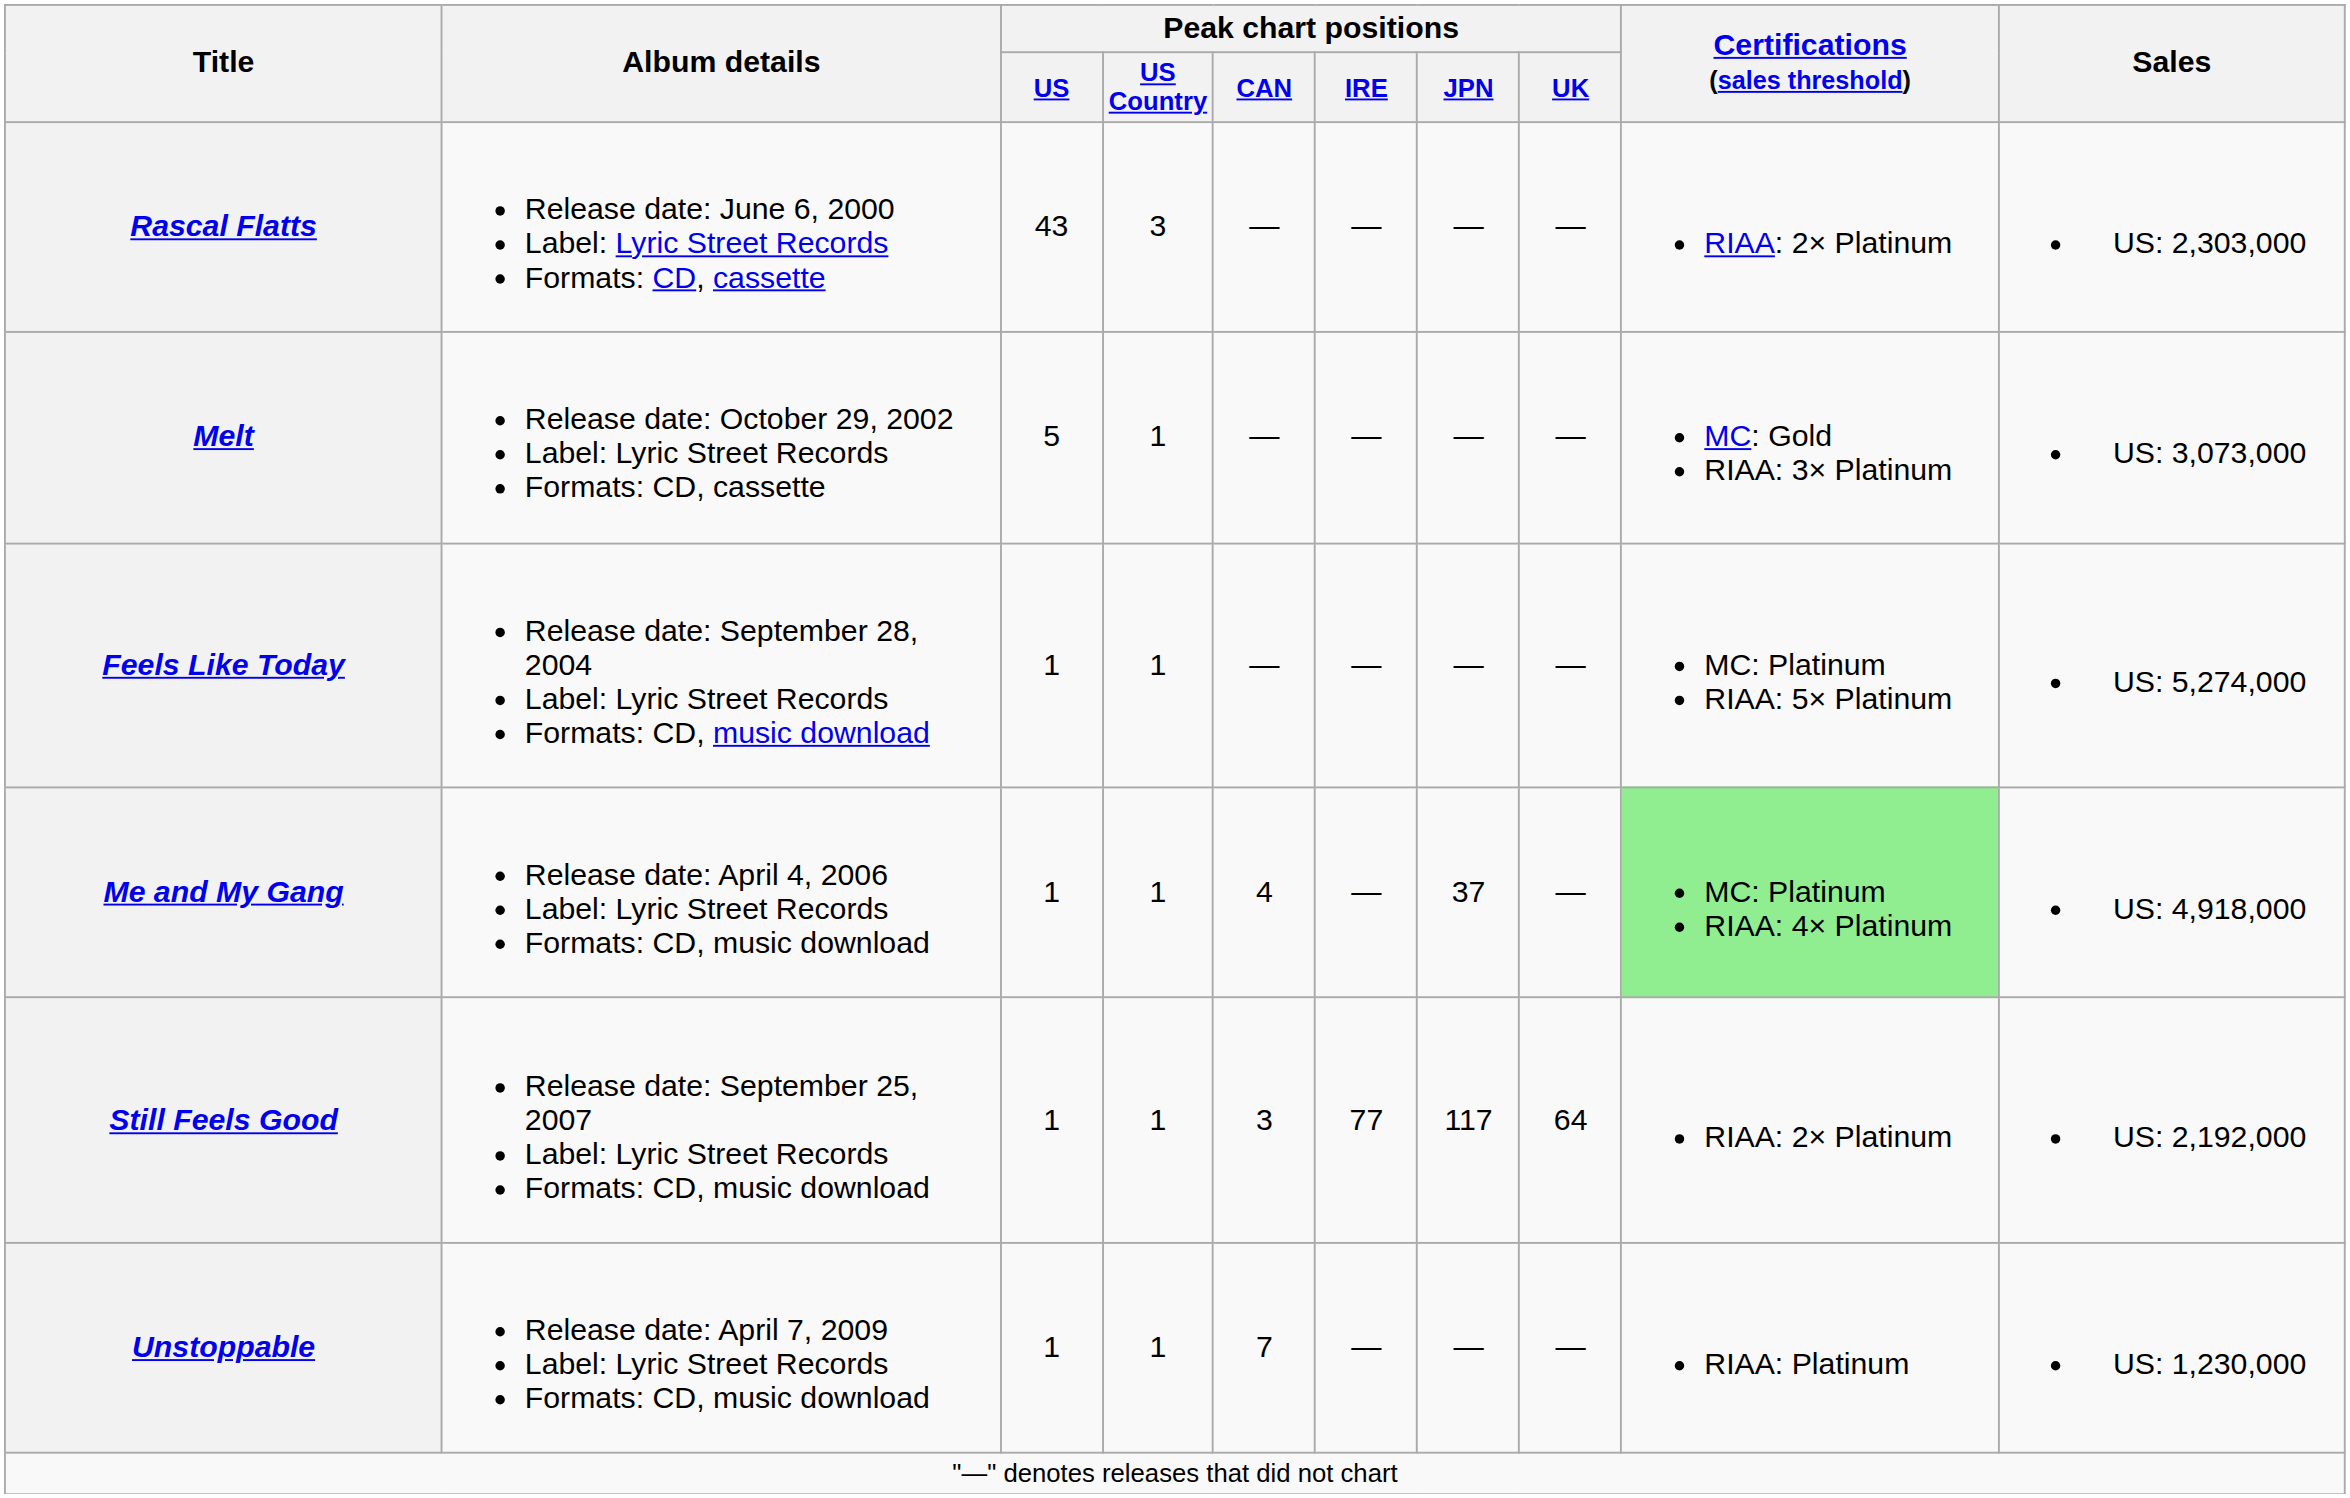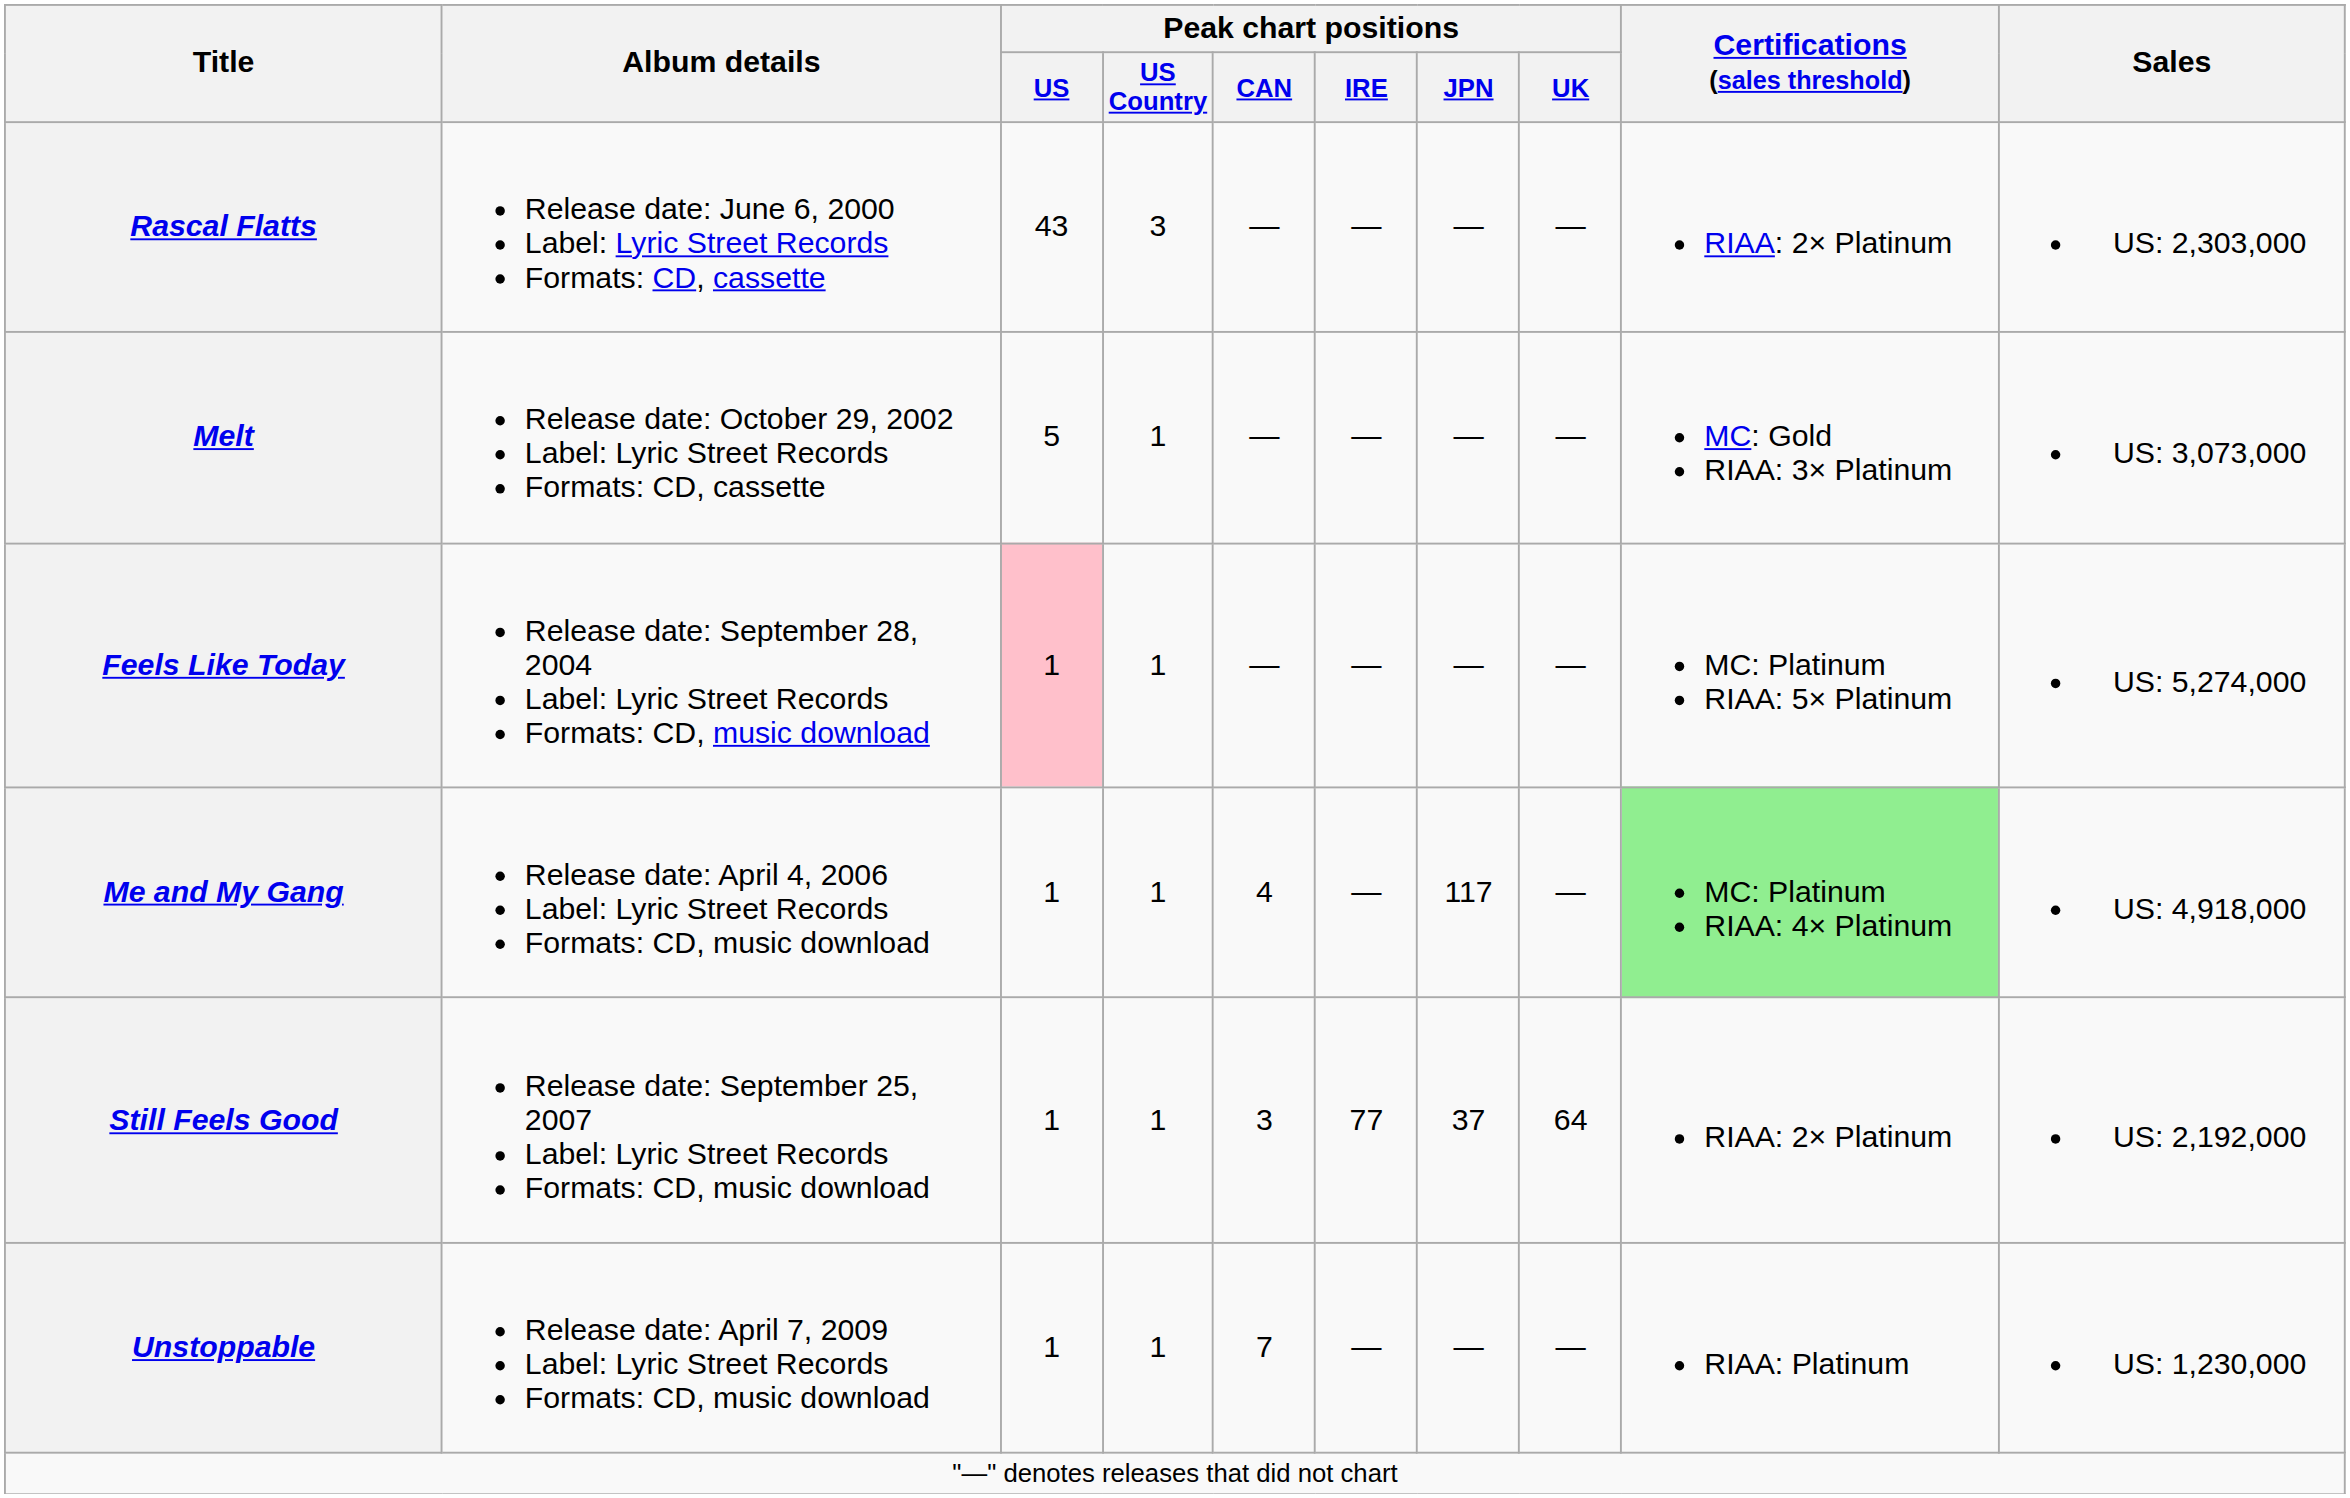 <table class="wikitable plainrowheaders" style="text-align:center;">
 <tr>
 <th scope="col" rowspan="2" style="width:14em;">Title</th>
 <th scope="col" rowspan="2" style="width:18em;">Album details</th>
 <th scope="col" colspan="6">Peak chart positions</th>
 <th scope="col" rowspan="2" style="width:12em;"><a href='#'>Certifications</a><br><small>(<a href='#'>sales threshold</a>)</small></th>
 <th scope="col" rowspan="2" style="width:11em;">Sales</th>
 </tr>
 <tr>
 <th scope="col" style="width:3.5em;font-size:85%;"><a href='#'>US</a><br></th>
 <th scope="col" style="width:3.5em;font-size:85%;"><a href='#'>US Country</a><br></th>
 <th scope="col" style="width:3.5em;font-size:85%;"><a href='#'>CAN</a><br></th>
 <th scope="col" style="width:3.5em;font-size:85%;"><a href='#'>IRE</a><br></th>
 <th scope="col" style="width:3.5em;font-size:85%;"><a href='#'>JPN</a><br></th>
 <th scope="col" style="width:3.5em;font-size:85%;"><a href='#'>UK</a><br></th>
 </tr>
 <tr>
 <th scope="row"><em><a href='#'>Rascal Flatts</a></em></th>
 <td style="text-align:left;"><br><ul><li>Release date: June 6, 2000</li><li>Label: <a href='#'>Lyric Street Records</a></li><li>Formats: <a href='#'>CD</a>, <a href='#'>cassette</a></li></ul></td>
 <td>43</td>
 <td>3</td>
 <td>—</td>
 <td>—</td>
 <td>—</td>
 <td>—</td>
 <td style="text-align:left;"><br><ul><li><a href='#'>RIAA</a>: 2× Platinum</li></ul></td>
 <td><br><ul><li>US: 2,303,000</li></ul></td>
 </tr>
 <tr>
 <th scope="row"><em><a href='#'>Melt</a></em></th>
 <td style="text-align:left;"><br><ul><li>Release date: October 29, 2002</li><li>Label: Lyric Street Records</li><li>Formats: CD, cassette</li></ul></td>
 <td>5</td>
 <td>1</td>
 <td>—</td>
 <td>—</td>
 <td>—</td>
 <td>—</td>
 <td style="text-align:left;"><br><ul><li><a href='#'>MC</a>: Gold</li><li>RIAA: 3× Platinum</li></ul></td>
 <td><br><ul><li>US: 3,073,000</li></ul></td>
 </tr>
 <tr>
 <th scope="row"><em><a href='#'>Feels Like Today</a></em></th>
 <td style="text-align:left;"><br><ul><li>Release date: September 28, 2004</li><li>Label: Lyric Street Records</li><li>Formats: CD, <a href='#'>music download</a></li></ul></td>
-<td>1</td>
+<td style="background: pink;">1</td>
 <td>1</td>
 <td>—</td>
 <td>—</td>
 <td>—</td>
 <td>—</td>
 <td style="text-align:left;"><br><ul><li>MC: Platinum</li><li>RIAA: 5× Platinum</li></ul></td>
 <td><br><ul><li>US: 5,274,000</li></ul></td>
 </tr>
 <tr>
 <th scope="row"><em><a href='#'>Me and My Gang</a></em></th>
 <td style="text-align:left;"><br><ul><li>Release date: April 4, 2006</li><li>Label: Lyric Street Records</li><li>Formats: CD, music download</li></ul></td>
 <td>1</td>
 <td>1</td>
 <td>4</td>
 <td>—</td>
-<td>37</td>
+<td>117</td>
 <td>—</td>
 <td style="background: lightgreen; text-align:left;"><br><ul><li>MC: Platinum</li><li>RIAA: 4× Platinum</li></ul></td>
 <td><br><ul><li>US: 4,918,000</li></ul></td>
 </tr>
 <tr>
 <th scope="row"><em><a href='#'>Still Feels Good</a></em></th>
 <td style="text-align:left;"><br><ul><li>Release date: September 25, 2007</li><li>Label: Lyric Street Records</li><li>Formats: CD, music download</li></ul></td>
 <td>1</td>
 <td>1</td>
 <td>3</td>
 <td>77</td>
-<td>117</td>
+<td>37</td>
 <td>64</td>
 <td style="text-align:left;"><br><ul><li>RIAA: 2× Platinum</li></ul></td>
 <td><br><ul><li>US: 2,192,000</li></ul></td>
 </tr>
 <tr>
 <th scope="row"><em><a href='#'>Unstoppable</a></em></th>
 <td style="text-align:left;"><br><ul><li>Release date: April 7, 2009</li><li>Label: Lyric Street Records</li><li>Formats: CD, music download</li></ul></td>
 <td>1</td>
 <td>1</td>
 <td>7</td>
 <td>—</td>
 <td>—</td>
 <td>—</td>
 <td style="text-align:left;"><br><ul><li>RIAA: Platinum</li></ul></td>
 <td><br><ul><li>US: 1,230,000</li></ul></td>
 </tr>
 <tr>
 <td colspan="10" style="font-size:85%">"—" denotes releases that did not chart</td>
 </tr>
 </table>
